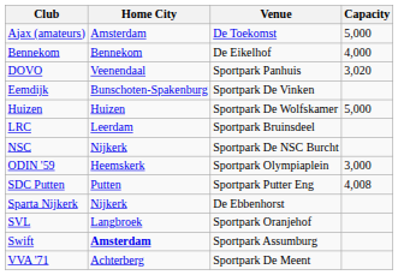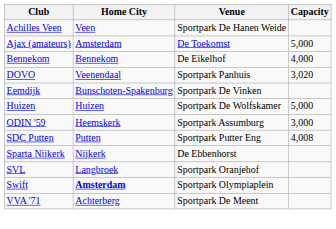 <table class="wikitable sortable">
 <tr>
 <th>Club</th>
 <th>Home City</th>
 <th>Venue</th>
 <th>Capacity</th>
+</tr>
+<tr>
+<td><a href='#'>Achilles Veen</a></td>
+<td><a href='#'>Veen</a></td>
+<td>Sportpark De Hanen Weide</td>
+<td></td>
 </tr>
 <tr>
 <td><a href='#'>Ajax (amateurs)</a></td>
 <td><a href='#'>Amsterdam</a></td>
 <td><a href='#'>De Toekomst</a></td>
 <td>5,000</td>
 </tr>
 <tr>
 <td><a href='#'>Bennekom</a></td>
 <td><a href='#'>Bennekom</a></td>
 <td>De Eikelhof</td>
 <td>4,000</td>
 </tr>
 <tr>
 <td><a href='#'>DOVO</a></td>
 <td><a href='#'>Veenendaal</a></td>
 <td>Sportpark Panhuis</td>
 <td>3,020</td>
 </tr>
 <tr>
 <td><a href='#'>Eemdijk</a></td>
 <td><a href='#'>Bunschoten-Spakenburg</a></td>
 <td>Sportpark De Vinken</td>
 <td></td>
 </tr>
 <tr>
 <td><a href='#'>Huizen</a></td>
 <td><a href='#'>Huizen</a></td>
 <td>Sportpark De Wolfskamer</td>
 <td>5,000</td>
 </tr>
 <tr>
-<td><a href='#'>LRC</a></td>
-<td><a href='#'>Leerdam</a></td>
-<td>Sportpark Bruinsdeel</td>
-<td></td>
-</tr>
-<tr>
-<td><a href='#'>NSC</a></td>
-<td><a href='#'>Nijkerk</a></td>
-<td>Sportpark De NSC Burcht</td>
-<td></td>
-</tr>
-<tr>
 <td><a href='#'>ODIN '59</a></td>
 <td><a href='#'>Heemskerk</a></td>
-<td>Sportpark Olympiaplein</td>
+<td>Sportpark Assumburg</td>
 <td>3,000</td>
 </tr>
 <tr>
 <td><a href='#'>SDC Putten</a></td>
 <td><a href='#'>Putten</a></td>
 <td>Sportpark Putter Eng</td>
 <td>4,008</td>
 </tr>
 <tr>
 <td><a href='#'>Sparta Nijkerk</a></td>
 <td><a href='#'>Nijkerk</a></td>
 <td>De Ebbenhorst</td>
 <td></td>
 </tr>
 <tr>
 <td><a href='#'>SVL</a></td>
 <td><a href='#'>Langbroek</a></td>
 <td>Sportpark Oranjehof</td>
 <td></td>
 </tr>
 <tr>
 <td><a href='#'>Swift</a></td>
 <td><strong><a href='#'>Amsterdam</a></strong></td>
-<td>Sportpark Assumburg</td>
+<td>Sportpark Olympiaplein</td>
 <td></td>
 </tr>
 <tr>
 <td><a href='#'>VVA '71</a></td>
 <td><a href='#'>Achterberg</a></td>
 <td>Sportpark De Meent</td>
 <td></td>
 </tr>
 </table>
